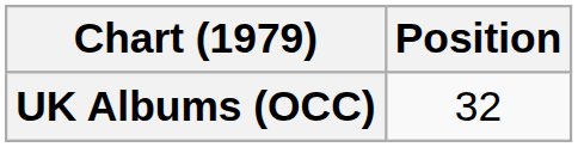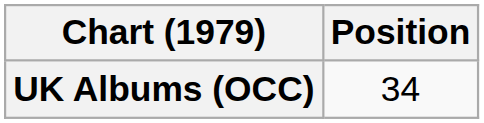 <table class="wikitable plainrowheaders" style="text-align:center">
 <tr>
 <th scope="col">Chart (1979)</th>
 <th scope="col">Position</th>
 </tr>
 <tr>
 <th scope="row">UK Albums (OCC)</th>
-<td>32</td>
+<td>34</td>
 </tr>
 </table>
